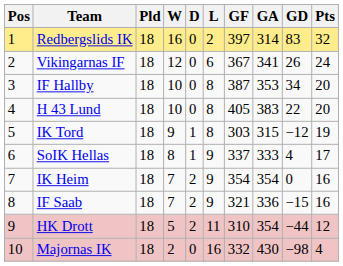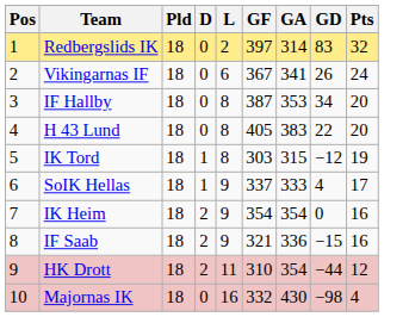 <table class="wikitable">
 <tr>
 <th><span>Pos</span></th>
 <th>Team</th>
 <th><span>Pld</span></th>
-<th><span>W</span></th>
 <th><span>D</span></th>
 <th><span>L</span></th>
 <th><span>GF</span></th>
 <th><span>GA</span></th>
 <th><span>GD</span></th>
 <th><span>Pts</span></th>
 </tr>
 <tr style="background:#ffec8b">
 <td>1</td>
 <td><a href='#'>Redbergslids IK</a></td>
 <td>18</td>
-<td>16</td>
 <td>0</td>
 <td>2</td>
 <td>397</td>
 <td>314</td>
 <td>83</td>
 <td>32</td>
 </tr>
 <tr>
 <td>2</td>
 <td><a href='#'>Vikingarnas IF</a></td>
 <td>18</td>
-<td>12</td>
 <td>0</td>
 <td>6</td>
 <td>367</td>
 <td>341</td>
 <td>26</td>
 <td>24</td>
 </tr>
 <tr>
 <td>3</td>
 <td><a href='#'>IF Hallby</a></td>
 <td>18</td>
-<td>10</td>
 <td>0</td>
 <td>8</td>
 <td>387</td>
 <td>353</td>
 <td>34</td>
 <td>20</td>
 </tr>
 <tr>
 <td>4</td>
 <td><a href='#'>H 43 Lund</a></td>
 <td>18</td>
-<td>10</td>
 <td>0</td>
 <td>8</td>
 <td>405</td>
 <td>383</td>
 <td>22</td>
 <td>20</td>
 </tr>
 <tr>
 <td>5</td>
 <td><a href='#'>IK Tord</a></td>
 <td>18</td>
-<td>9</td>
 <td>1</td>
 <td>8</td>
 <td>303</td>
 <td>315</td>
 <td>−12</td>
 <td>19</td>
 </tr>
 <tr>
 <td>6</td>
 <td><a href='#'>SoIK Hellas</a></td>
 <td>18</td>
-<td>8</td>
 <td>1</td>
 <td>9</td>
 <td>337</td>
 <td>333</td>
 <td>4</td>
 <td>17</td>
 </tr>
 <tr>
 <td>7</td>
 <td><a href='#'>IK Heim</a></td>
 <td>18</td>
-<td>7</td>
 <td>2</td>
 <td>9</td>
 <td>354</td>
 <td>354</td>
 <td>0</td>
 <td>16</td>
 </tr>
 <tr>
 <td>8</td>
 <td><a href='#'>IF Saab</a></td>
 <td>18</td>
-<td>7</td>
 <td>2</td>
 <td>9</td>
 <td>321</td>
 <td>336</td>
 <td>−15</td>
 <td>16</td>
 </tr>
 <tr align="left" style="background:#f0c4c4;">
 <td>9</td>
 <td><a href='#'>HK Drott</a></td>
 <td>18</td>
-<td>5</td>
 <td>2</td>
 <td>11</td>
 <td>310</td>
 <td>354</td>
 <td>−44</td>
 <td>12</td>
 </tr>
 <tr align="left" style="background:#f0c4c4;">
 <td>10</td>
 <td><a href='#'>Majornas IK</a></td>
 <td>18</td>
-<td>2</td>
 <td>0</td>
 <td>16</td>
 <td>332</td>
 <td>430</td>
 <td>−98</td>
 <td>4</td>
 </tr>
 </table>
